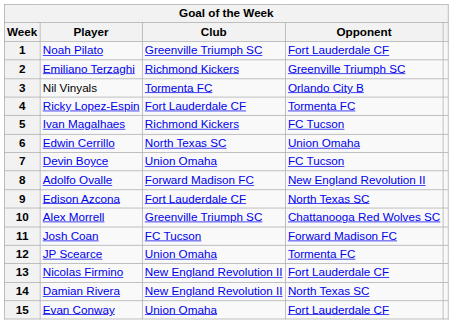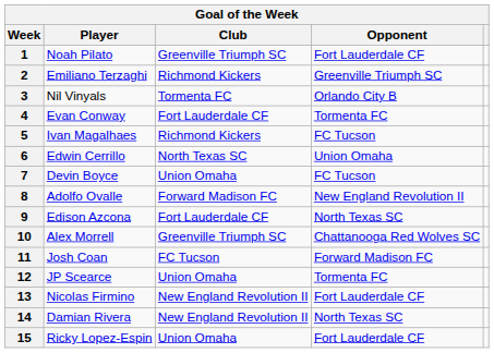 <table class="wikitable collapsible collapsed">
 <tr>
 <th colspan="6">Goal of the Week</th>
 </tr>
 <tr>
 <th>Week</th>
 <th>Player</th>
 <th>Club</th>
 <th>Opponent</th>
 <th class="unsortable"></th>
 </tr>
 <tr>
 <th>1</th>
 <td> <a href='#'>Noah Pilato</a></td>
 <td><a href='#'>Greenville Triumph SC</a></td>
 <td><a href='#'>Fort Lauderdale CF</a></td>
 <td style="text-align:center"></td>
 </tr>
 <tr>
 <th>2</th>
 <td> <a href='#'>Emiliano Terzaghi</a></td>
 <td><a href='#'>Richmond Kickers</a></td>
 <td><a href='#'>Greenville Triumph SC</a></td>
 <td style="text-align:center"></td>
 </tr>
 <tr>
 <th>3</th>
 <td> Nil Vinyals</td>
 <td><a href='#'>Tormenta FC</a></td>
 <td><a href='#'>Orlando City B</a></td>
 <td style="text-align:center"></td>
 </tr>
 <tr>
 <th>4</th>
-<td> <a href='#'>Ricky Lopez-Espin</a></td>
+<td> <a href='#'>Evan Conway</a></td>
 <td><a href='#'>Fort Lauderdale CF</a></td>
 <td><a href='#'>Tormenta FC</a></td>
 <td style="text-align:center"></td>
 </tr>
 <tr>
 <th>5</th>
 <td> <a href='#'>Ivan Magalhaes</a></td>
 <td><a href='#'>Richmond Kickers</a></td>
 <td><a href='#'>FC Tucson</a></td>
 <td style="text-align:center"></td>
 </tr>
 <tr>
 <th>6</th>
 <td> <a href='#'>Edwin Cerrillo</a></td>
 <td><a href='#'>North Texas SC</a></td>
 <td><a href='#'>Union Omaha</a></td>
 <td style="text-align:center"></td>
 </tr>
 <tr>
 <th>7</th>
 <td> <a href='#'>Devin Boyce</a></td>
 <td><a href='#'>Union Omaha</a></td>
 <td><a href='#'>FC Tucson</a></td>
 <td style="text-align:center"></td>
 </tr>
 <tr>
 <th>8</th>
 <td> <a href='#'>Adolfo Ovalle</a></td>
 <td><a href='#'>Forward Madison FC</a></td>
 <td><a href='#'>New England Revolution II</a></td>
 <td style="text-align:center"></td>
 </tr>
 <tr>
 <th>9</th>
 <td> <a href='#'>Edison Azcona</a></td>
 <td><a href='#'>Fort Lauderdale CF</a></td>
 <td><a href='#'>North Texas SC</a></td>
 <td style="text-align:center"></td>
 </tr>
 <tr>
 <th>10</th>
 <td> <a href='#'>Alex Morrell</a></td>
 <td><a href='#'>Greenville Triumph SC</a></td>
 <td><a href='#'>Chattanooga Red Wolves SC</a></td>
 <td style="text-align:center"></td>
 </tr>
 <tr>
 <th>11</th>
 <td> <a href='#'>Josh Coan</a></td>
 <td><a href='#'>FC Tucson</a></td>
 <td><a href='#'>Forward Madison FC</a></td>
 <td style="text-align:center"></td>
 </tr>
 <tr>
 <th>12</th>
 <td> <a href='#'>JP Scearce</a></td>
 <td><a href='#'>Union Omaha</a></td>
 <td><a href='#'>Tormenta FC</a></td>
 <td style="text-align:center"></td>
 </tr>
 <tr>
 <th>13</th>
 <td> <a href='#'>Nicolas Firmino</a></td>
 <td><a href='#'>New England Revolution II</a></td>
 <td><a href='#'>Fort Lauderdale CF</a></td>
 <td style="text-align:center"></td>
 </tr>
 <tr>
 <th>14</th>
 <td> <a href='#'>Damian Rivera</a></td>
 <td><a href='#'>New England Revolution II</a></td>
 <td><a href='#'>North Texas SC</a></td>
 <td style="text-align:center"></td>
 </tr>
 <tr>
 <th>15</th>
-<td> <a href='#'>Evan Conway</a></td>
+<td> <a href='#'>Ricky Lopez-Espin</a></td>
 <td><a href='#'>Union Omaha</a></td>
 <td><a href='#'>Fort Lauderdale CF</a></td>
 <td style="text-align:center"></td>
 </tr>
 </table>
